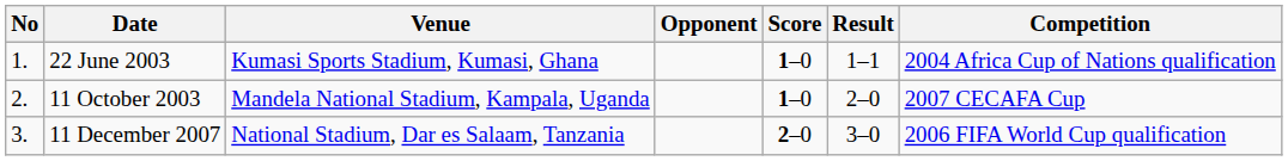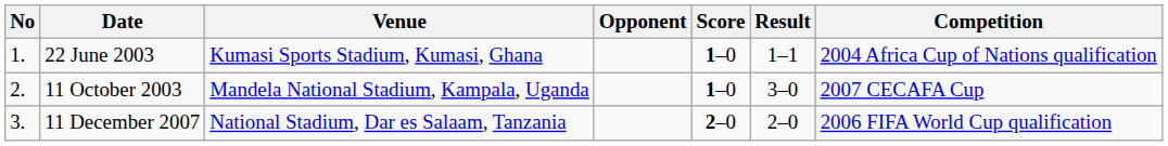 <table class="wikitable" style="font-size:85%;">
 <tr>
 <th>No</th>
 <th>Date</th>
 <th>Venue</th>
 <th>Opponent</th>
 <th>Score</th>
 <th>Result</th>
 <th>Competition</th>
 </tr>
 <tr>
 <td>1.</td>
 <td>22 June 2003</td>
 <td><a href='#'>Kumasi Sports Stadium</a>, <a href='#'>Kumasi</a>, <a href='#'>Ghana</a></td>
 <td></td>
 <td align=center><strong>1</strong>–0</td>
 <td align=center>1–1</td>
 <td><a href='#'>2004 Africa Cup of Nations qualification</a></td>
 </tr>
 <tr>
 <td>2.</td>
 <td>11 October 2003</td>
 <td><a href='#'>Mandela National Stadium</a>, <a href='#'>Kampala</a>, <a href='#'>Uganda</a></td>
 <td></td>
 <td align=center><strong>1</strong>–0</td>
-<td align=center>2–0</td>
+<td align=center>3–0</td>
 <td><a href='#'>2007 CECAFA Cup</a></td>
 </tr>
 <tr>
 <td>3.</td>
 <td>11 December 2007</td>
 <td><a href='#'>National Stadium</a>, <a href='#'>Dar es Salaam</a>, <a href='#'>Tanzania</a></td>
 <td></td>
 <td align=center><strong>2</strong>–0</td>
-<td align=center>3–0</td>
+<td align=center>2–0</td>
 <td><a href='#'>2006 FIFA World Cup qualification</a></td>
 </tr>
 </table>
